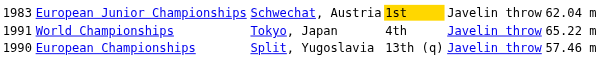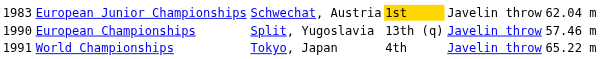 <table>
 <tr>
 <td>1983</td>
 <td><a href='#'>European Junior Championships</a></td>
 <td><a href='#'>Schwechat</a>, Austria</td>
 <td bgcolor=gold>1st</td>
 <td>Javelin throw</td>
 <td>62.04 m</td>
 </tr>
 <tr>
+<td>1990</td>
+<td><a href='#'>European Championships</a></td>
+<td><a href='#'>Split</a>, Yugoslavia</td>
+<td>13th (q)</td>
+<td><a href='#'>Javelin throw</a></td>
+<td>57.46 m</td>
+</tr>
+<tr>
 <td>1991</td>
 <td><a href='#'>World Championships</a></td>
 <td><a href='#'>Tokyo</a>, Japan</td>
 <td>4th</td>
 <td><a href='#'>Javelin throw</a></td>
 <td>65.22 m</td>
 </tr>
-<tr>
-<td>1990</td>
-<td><a href='#'>European Championships</a></td>
-<td><a href='#'>Split</a>, Yugoslavia</td>
-<td>13th (q)</td>
-<td><a href='#'>Javelin throw</a></td>
-<td>57.46 m</td>
-</tr>
 </table>
